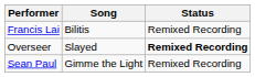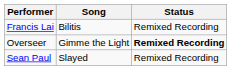 <table class="wikitable" style="font-size:85%">
 <tr>
 <th>Performer</th>
 <th>Song</th>
 <th>Status</th>
 </tr>
 <tr>
 <td> <a href='#'>Francis Lai</a></td>
 <td>Bilitis</td>
 <td>Remixed Recording</td>
 </tr>
 <tr>
 <td> Overseer</td>
-<td>Slayed</td>
+<td>Gimme the Light</td>
 <td><strong>Remixed Recording</strong></td>
 </tr>
 <tr>
 <td> <a href='#'>Sean Paul</a></td>
-<td>Gimme the Light</td>
+<td>Slayed</td>
 <td>Remixed Recording</td>
 </tr>
 </table>
